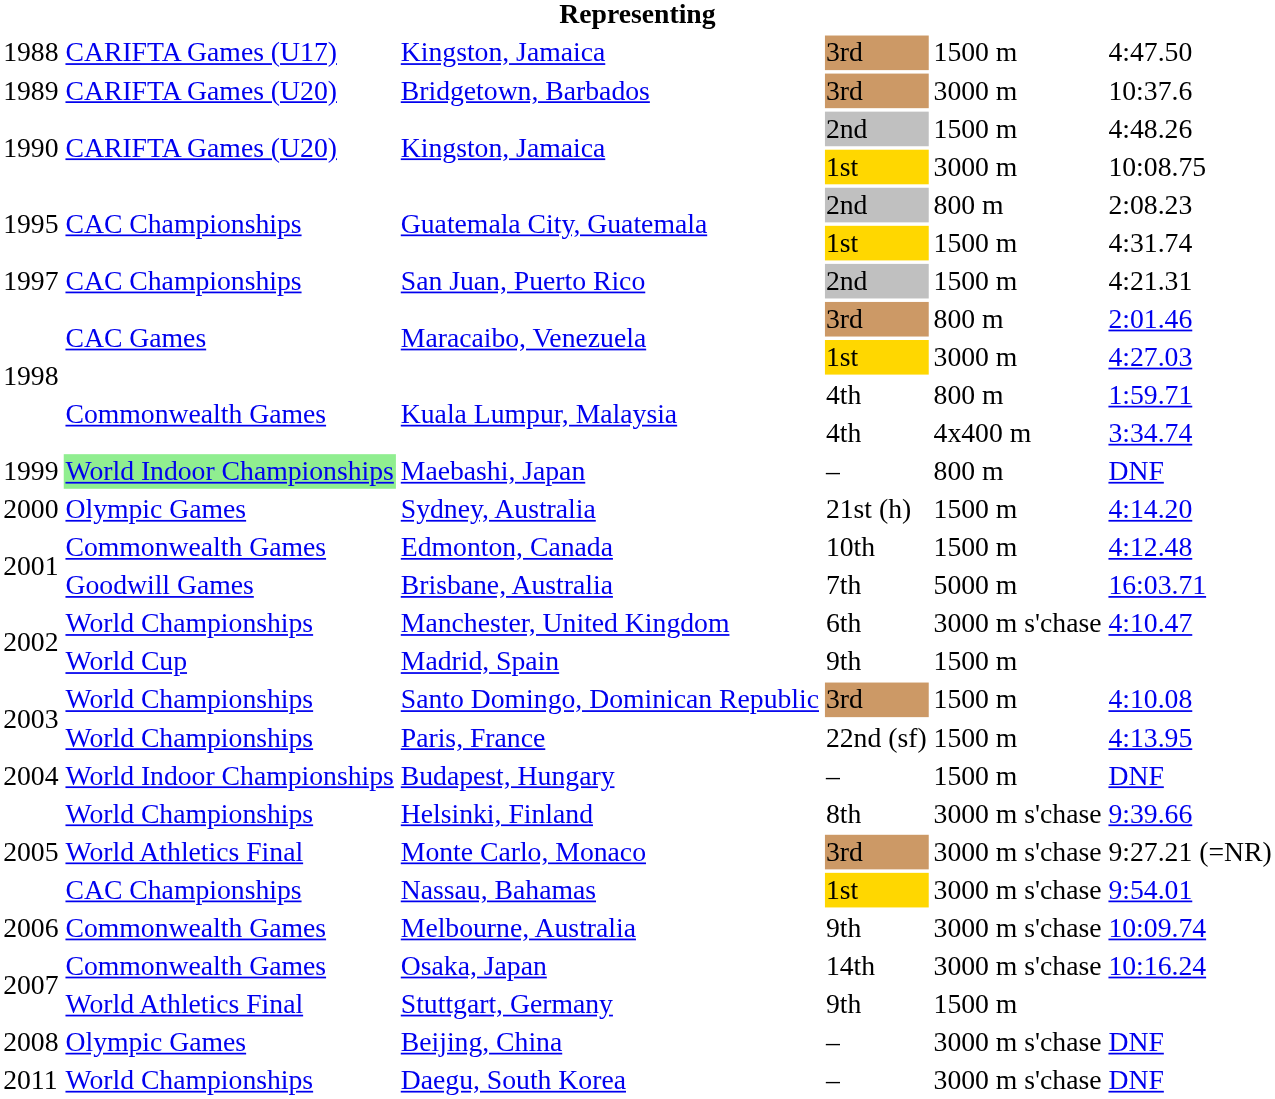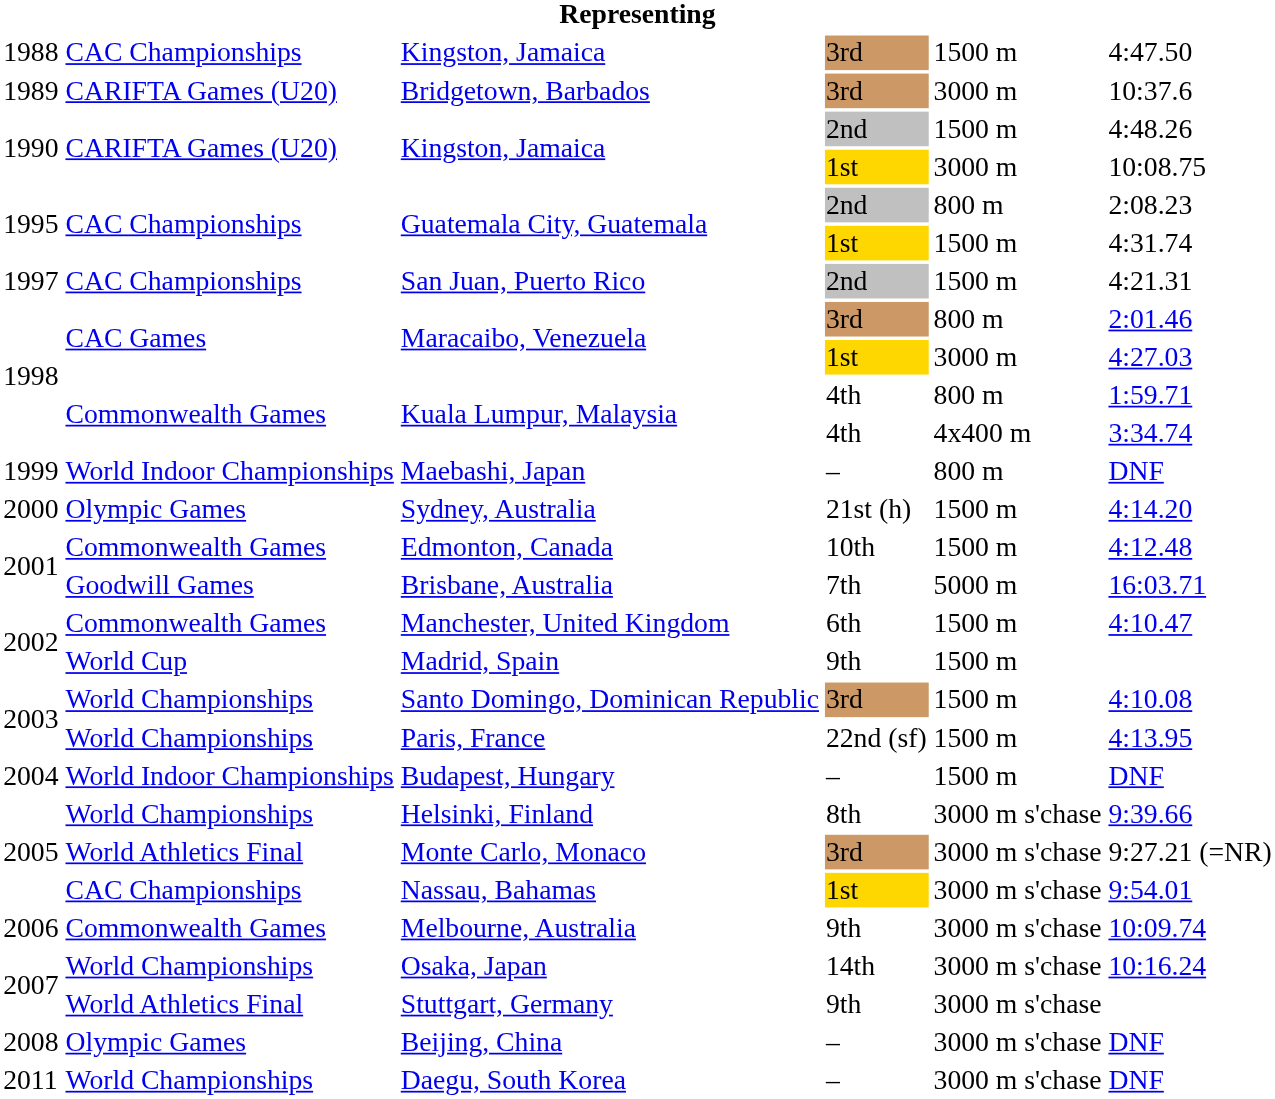 <table>
 <tr>
 <th colspan="6">Representing </th>
 </tr>
 <tr>
 <td>1988</td>
-<td><a href='#'>CARIFTA Games (U17)</a></td>
+<td><a href='#'>CAC Championships</a></td>
 <td><a href='#'>Kingston, Jamaica</a></td>
 <td bgcolor=cc9966>3rd</td>
 <td>1500 m</td>
 <td>4:47.50</td>
 </tr>
 <tr>
 <td>1989</td>
 <td><a href='#'>CARIFTA Games (U20)</a></td>
 <td><a href='#'>Bridgetown, Barbados</a></td>
 <td bgcolor=cc9966>3rd</td>
 <td>3000 m</td>
 <td>10:37.6</td>
 </tr>
 <tr>
 <td rowspan=2>1990</td>
 <td rowspan=2><a href='#'>CARIFTA Games (U20)</a></td>
 <td rowspan=2><a href='#'>Kingston, Jamaica</a></td>
 <td bgcolor=silver>2nd</td>
 <td>1500 m</td>
 <td>4:48.26</td>
 </tr>
 <tr>
 <td bgcolor=gold>1st</td>
 <td>3000 m</td>
 <td>10:08.75</td>
 </tr>
 <tr>
 <td rowspan=2>1995</td>
 <td rowspan=2><a href='#'>CAC Championships</a></td>
 <td rowspan=2><a href='#'>Guatemala City, Guatemala</a></td>
 <td bgcolor="silver">2nd</td>
 <td>800 m</td>
 <td>2:08.23</td>
 </tr>
 <tr>
 <td bgcolor="gold">1st</td>
 <td>1500 m</td>
 <td>4:31.74</td>
 </tr>
 <tr>
 <td>1997</td>
 <td><a href='#'>CAC Championships</a></td>
 <td><a href='#'>San Juan, Puerto Rico</a></td>
 <td bgcolor="silver">2nd</td>
 <td>1500 m</td>
 <td>4:21.31</td>
 </tr>
 <tr>
 <td rowspan=4>1998</td>
 <td rowspan=2><a href='#'>CAC Games</a></td>
 <td rowspan=2><a href='#'>Maracaibo, Venezuela</a></td>
 <td bgcolor="cc9966">3rd</td>
 <td>800 m</td>
 <td><a href='#'>2:01.46</a></td>
 </tr>
 <tr>
 <td bgcolor="gold">1st</td>
 <td>3000 m</td>
 <td><a href='#'>4:27.03</a></td>
 </tr>
 <tr>
 <td rowspan=2><a href='#'>Commonwealth Games</a></td>
 <td rowspan=2><a href='#'>Kuala Lumpur, Malaysia</a></td>
 <td>4th</td>
 <td>800 m</td>
 <td><a href='#'>1:59.71</a></td>
 </tr>
 <tr>
 <td>4th</td>
 <td>4x400 m</td>
 <td><a href='#'>3:34.74</a></td>
 </tr>
 <tr>
 <td>1999</td>
-<td style="background: lightgreen;"><a href='#'>World Indoor Championships</a></td>
+<td><a href='#'>World Indoor Championships</a></td>
 <td><a href='#'>Maebashi, Japan</a></td>
 <td>–</td>
 <td>800 m</td>
 <td><a href='#'>DNF</a></td>
 </tr>
 <tr>
 <td>2000</td>
 <td><a href='#'>Olympic Games</a></td>
 <td><a href='#'>Sydney, Australia</a></td>
 <td>21st (h)</td>
 <td>1500 m</td>
 <td><a href='#'>4:14.20</a></td>
 </tr>
 <tr>
 <td rowspan=2>2001</td>
 <td><a href='#'>Commonwealth Games</a></td>
 <td><a href='#'>Edmonton, Canada</a></td>
 <td>10th</td>
 <td>1500 m</td>
 <td><a href='#'>4:12.48</a></td>
 </tr>
 <tr>
 <td><a href='#'>Goodwill Games</a></td>
 <td><a href='#'>Brisbane, Australia</a></td>
 <td>7th</td>
 <td>5000 m</td>
 <td><a href='#'>16:03.71</a></td>
 </tr>
 <tr>
 <td rowspan=2>2002</td>
-<td><a href='#'>World Championships</a></td>
+<td><a href='#'>Commonwealth Games</a></td>
 <td><a href='#'>Manchester, United Kingdom</a></td>
 <td>6th</td>
-<td>3000 m s'chase</td>
+<td>1500 m</td>
 <td><a href='#'>4:10.47</a></td>
 </tr>
 <tr>
 <td><a href='#'>World Cup</a></td>
 <td><a href='#'>Madrid, Spain</a></td>
 <td>9th</td>
 <td>1500 m</td>
 <td></td>
 </tr>
 <tr>
 <td rowspan=2>2003</td>
 <td><a href='#'>World Championships</a></td>
 <td><a href='#'>Santo Domingo, Dominican Republic</a></td>
 <td bgcolor="cc9966">3rd</td>
 <td>1500 m</td>
 <td><a href='#'>4:10.08</a></td>
 </tr>
 <tr>
 <td><a href='#'>World Championships</a></td>
 <td><a href='#'>Paris, France</a></td>
 <td>22nd (sf)</td>
 <td>1500 m</td>
 <td><a href='#'>4:13.95</a></td>
 </tr>
 <tr>
 <td>2004</td>
 <td><a href='#'>World Indoor Championships</a></td>
 <td><a href='#'>Budapest, Hungary</a></td>
 <td>–</td>
 <td>1500 m</td>
 <td><a href='#'>DNF</a></td>
 </tr>
 <tr>
 <td rowspan=3>2005</td>
 <td><a href='#'>World Championships</a></td>
 <td><a href='#'>Helsinki, Finland</a></td>
 <td>8th</td>
 <td>3000 m s'chase</td>
 <td><a href='#'>9:39.66</a></td>
 </tr>
 <tr>
 <td><a href='#'>World Athletics Final</a></td>
 <td><a href='#'>Monte Carlo, Monaco</a></td>
 <td bgcolor="cc9966">3rd</td>
 <td>3000 m s'chase</td>
 <td>9:27.21 (=NR)</td>
 </tr>
 <tr>
 <td><a href='#'>CAC Championships</a></td>
 <td><a href='#'>Nassau, Bahamas</a></td>
 <td bgcolor="gold">1st</td>
 <td>3000 m s'chase</td>
 <td><a href='#'>9:54.01</a></td>
 </tr>
 <tr>
 <td>2006</td>
 <td><a href='#'>Commonwealth Games</a></td>
 <td><a href='#'>Melbourne, Australia</a></td>
 <td>9th</td>
 <td>3000 m s'chase</td>
 <td><a href='#'>10:09.74</a></td>
 </tr>
 <tr>
 <td rowspan=2>2007</td>
-<td><a href='#'>Commonwealth Games</a></td>
+<td><a href='#'>World Championships</a></td>
 <td><a href='#'>Osaka, Japan</a></td>
 <td>14th</td>
 <td>3000 m s'chase</td>
 <td><a href='#'>10:16.24</a></td>
 </tr>
 <tr>
 <td><a href='#'>World Athletics Final</a></td>
 <td><a href='#'>Stuttgart, Germany</a></td>
 <td>9th</td>
-<td>1500 m</td>
+<td>3000 m s'chase</td>
 <td></td>
 </tr>
 <tr>
 <td>2008</td>
 <td><a href='#'>Olympic Games</a></td>
 <td><a href='#'>Beijing, China</a></td>
 <td>–</td>
 <td>3000 m s'chase</td>
 <td><a href='#'>DNF</a></td>
 </tr>
 <tr>
 <td>2011</td>
 <td><a href='#'>World Championships</a></td>
 <td><a href='#'>Daegu, South Korea</a></td>
 <td>–</td>
 <td>3000 m s'chase</td>
 <td><a href='#'>DNF</a></td>
 </tr>
 </table>
